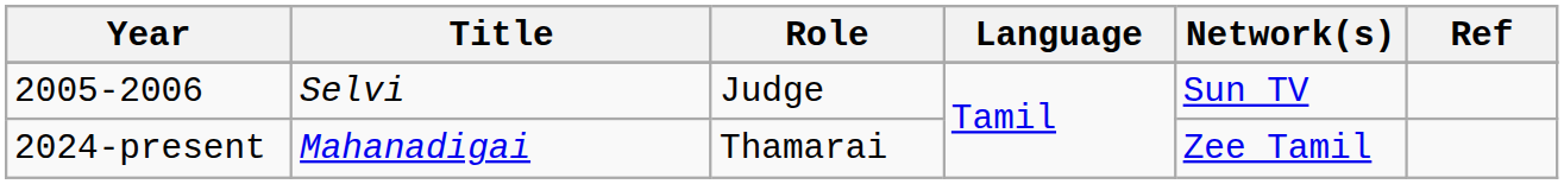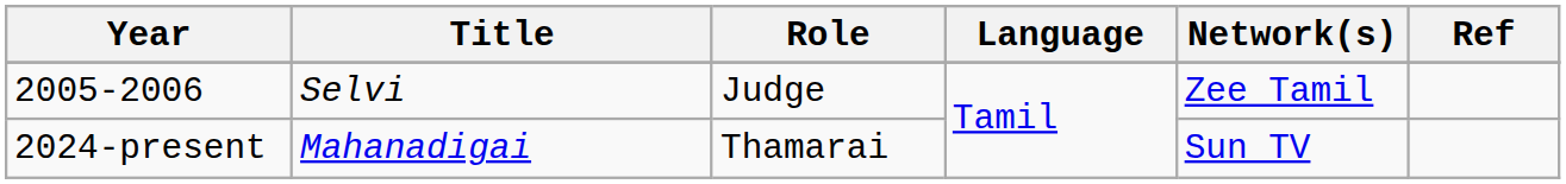 <table class="wikitable">
 <tr style="background:#ccc; text-align:center;">
 <th style="width:100px;">Year</th>
 <th style="width:150px;">Title</th>
 <th style="width:80px;">Role</th>
 <th style="width:80px;">Language</th>
 <th style="width:80px;">Network(s)</th>
 <th style="width:50px;">Ref</th>
 </tr>
 <tr>
 </tr>
 <tr>
 <td>2005-2006</td>
 <td><em>Selvi</em></td>
 <td>Judge</td>
 <td rowspan="2"><a href='#'>Tamil</a></td>
-<td><a href='#'>Sun TV</a></td>
+<td><a href='#'>Zee Tamil</a></td>
 <td></td>
 </tr>
 <tr>
 <td>2024-present</td>
 <td><em><a href='#'>Mahanadigai</a></em></td>
 <td>Thamarai</td>
-<td><a href='#'>Zee Tamil</a></td>
+<td><a href='#'>Sun TV</a></td>
 <td></td>
 </tr>
 </table>
